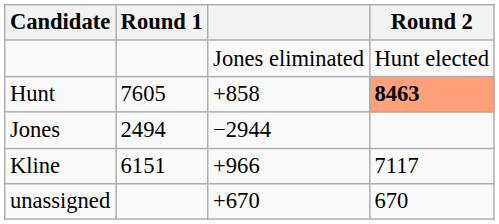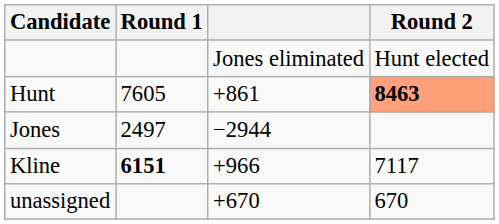 <table class=wikitable>
 <tr>
 <th>Candidate</th>
 <th>Round 1</th>
 <th></th>
 <th>Round 2</th>
 </tr>
 <tr>
 <td></td>
 <td></td>
 <td>Jones eliminated</td>
 <td>Hunt elected</td>
 </tr>
 <tr>
 <td>Hunt</td>
 <td>7605</td>
-<td>+858</td>
+<td>+861</td>
 <td style="background: lightsalmon;"><strong>8463</strong></td>
 </tr>
 <tr>
 <td>Jones</td>
-<td>2494</td>
+<td>2497</td>
 <td>−2944</td>
 <td></td>
 </tr>
 <tr>
 <td>Kline</td>
-<td>6151</td>
+<td><strong>6151</strong></td>
 <td>+966</td>
 <td>7117</td>
 </tr>
 <tr>
 <td>unassigned</td>
 <td></td>
 <td>+670</td>
 <td>670</td>
 </tr>
 </table>
